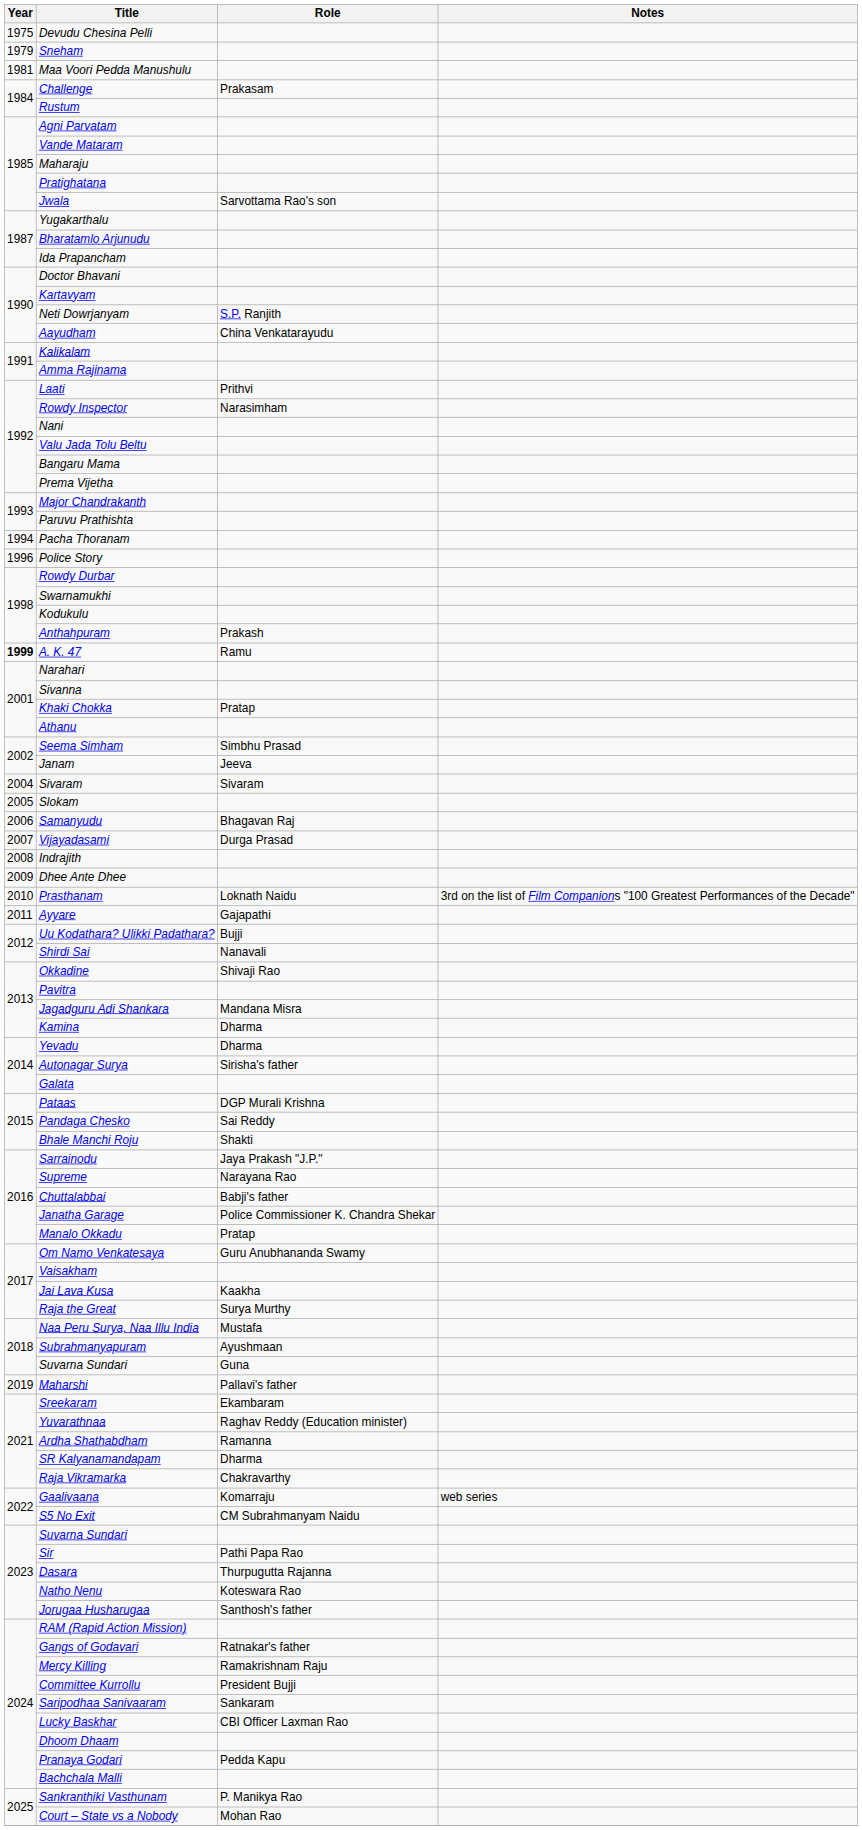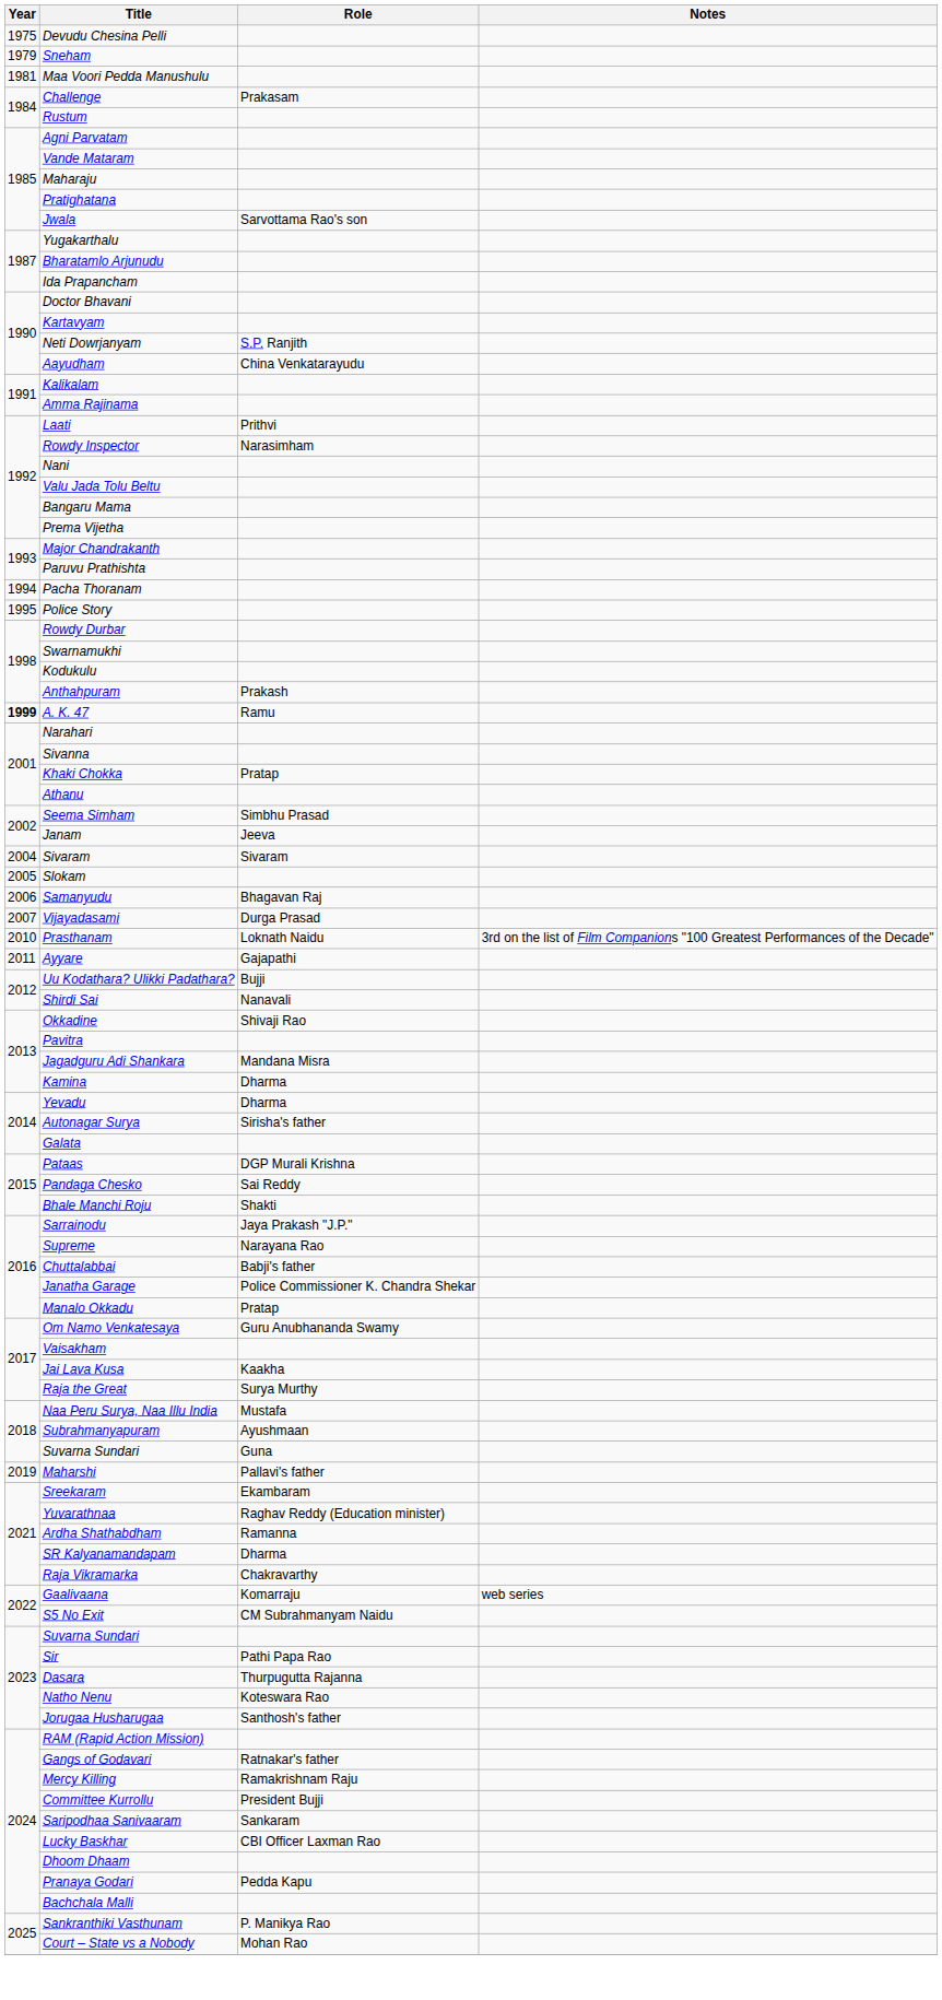 <table class="wikitable sortable">
 <tr>
 <th scope="col">Year</th>
 <th scope="col">Title</th>
 <th scope="col">Role</th>
 <th class="unsortable" scope="col">Notes</th>
 </tr>
 <tr>
 <td>1975</td>
 <td><em>Devudu Chesina Pelli</em></td>
 <td></td>
 <td></td>
 </tr>
 <tr>
 <td>1979</td>
 <td><em><a href='#'>Sneham</a></em></td>
 <td></td>
 <td></td>
 </tr>
 <tr>
 <td>1981</td>
 <td><em>Maa Voori Pedda Manushulu</em></td>
 <td></td>
 <td></td>
 </tr>
 <tr>
 <td rowspan="2">1984</td>
 <td><em><a href='#'>Challenge</a></em></td>
 <td>Prakasam</td>
 <td></td>
 </tr>
 <tr>
 <td><a href='#'><em>Rustum</em></a></td>
 <td></td>
 <td></td>
 </tr>
 <tr>
 <td rowspan="5">1985</td>
 <td><em><a href='#'>Agni Parvatam</a></em></td>
 <td></td>
 <td></td>
 </tr>
 <tr>
 <td><em><a href='#'>Vande Mataram</a></em></td>
 <td></td>
 <td></td>
 </tr>
 <tr>
 <td><em>Maharaju</em></td>
 <td></td>
 <td></td>
 </tr>
 <tr>
 <td><em><a href='#'>Pratighatana</a></em></td>
 <td></td>
 <td></td>
 </tr>
 <tr>
 <td><em><a href='#'>Jwala</a> </em></td>
 <td>Sarvottama Rao's son</td>
 <td></td>
 </tr>
 <tr>
 <td rowspan="3">1987</td>
 <td><em>Yugakarthalu</em></td>
 <td></td>
 <td></td>
 </tr>
 <tr>
 <td><em><a href='#'>Bharatamlo Arjunudu</a></em></td>
 <td></td>
 <td></td>
 </tr>
 <tr>
 <td><em>Ida Prapancham</em></td>
 <td></td>
 <td></td>
 </tr>
 <tr>
 <td rowspan="4">1990</td>
 <td><em>Doctor Bhavani</em></td>
 <td></td>
 <td></td>
 </tr>
 <tr>
 <td><em><a href='#'>Kartavyam</a></em></td>
 <td></td>
 <td></td>
 </tr>
 <tr>
 <td><em>Neti Dowrjanyam</em></td>
 <td><a href='#'>S.P.</a> Ranjith</td>
 <td></td>
 </tr>
 <tr>
 <td><em><a href='#'>Aayudham</a></em></td>
 <td>China Venkatarayudu</td>
 <td></td>
 </tr>
 <tr>
 <td rowspan="2">1991</td>
 <td><em><a href='#'>Kalikalam</a></em></td>
 <td></td>
 <td></td>
 </tr>
 <tr>
 <td><em><a href='#'>Amma Rajinama</a></em></td>
 <td></td>
 <td></td>
 </tr>
 <tr>
 <td rowspan="6">1992</td>
 <td><em><a href='#'>Laati</a></em></td>
 <td>Prithvi</td>
 <td></td>
 </tr>
 <tr>
 <td><em><a href='#'>Rowdy Inspector</a></em></td>
 <td>Narasimham</td>
 <td></td>
 </tr>
 <tr>
 <td><em>Nani</em></td>
 <td></td>
 <td></td>
 </tr>
 <tr>
 <td><em><a href='#'>Valu Jada Tolu Beltu</a></em></td>
 <td></td>
 <td></td>
 </tr>
 <tr>
 <td><em>Bangaru Mama</em></td>
 <td></td>
 <td></td>
 </tr>
 <tr>
 <td><em>Prema Vijetha</em></td>
 <td></td>
 <td></td>
 </tr>
 <tr>
 <td rowspan="2">1993</td>
 <td><em><a href='#'>Major Chandrakanth</a></em></td>
 <td></td>
 <td></td>
 </tr>
 <tr>
 <td><em>Paruvu Prathishta</em></td>
 <td></td>
 <td></td>
 </tr>
 <tr>
 <td>1994</td>
 <td><em>Pacha Thoranam</em></td>
 <td></td>
 <td></td>
 </tr>
 <tr>
-<td>1996</td>
+<td>1995</td>
 <td><em>Police Story</em></td>
 <td></td>
 <td></td>
 </tr>
 <tr>
 <td rowspan="4">1998</td>
 <td><em><a href='#'>Rowdy Durbar</a></em></td>
 <td></td>
 <td></td>
 </tr>
 <tr>
 <td><em>Swarnamukhi</em></td>
 <td></td>
 <td></td>
 </tr>
 <tr>
 <td><em>Kodukulu</em></td>
 <td></td>
 <td></td>
 </tr>
 <tr>
 <td><em><a href='#'>Anthahpuram</a></em></td>
 <td>Prakash</td>
 <td></td>
 </tr>
 <tr>
 <td><strong>1999</strong></td>
 <td><em><a href='#'>A. K. 47</a></em></td>
 <td>Ramu</td>
 <td></td>
 </tr>
 <tr>
 <td rowspan="4">2001</td>
 <td><em>Narahari</em></td>
 <td></td>
 <td></td>
 </tr>
 <tr>
 <td><em>Sivanna</em></td>
 <td></td>
 <td></td>
 </tr>
 <tr>
 <td><em><a href='#'>Khaki Chokka</a></em></td>
 <td>Pratap</td>
 <td></td>
 </tr>
 <tr>
 <td><em><a href='#'>Athanu</a></em></td>
 <td></td>
 <td></td>
 </tr>
 <tr>
 <td rowspan="2">2002</td>
 <td><em><a href='#'>Seema Simham</a></em></td>
 <td>Simbhu Prasad</td>
 <td></td>
 </tr>
 <tr>
 <td><em>Janam</em></td>
 <td>Jeeva</td>
 <td></td>
 </tr>
 <tr>
 <td>2004</td>
 <td><em>Sivaram</em></td>
 <td>Sivaram</td>
 <td></td>
 </tr>
 <tr>
 <td>2005</td>
 <td><em>Slokam</em></td>
 <td></td>
 <td></td>
 </tr>
 <tr>
 <td>2006</td>
 <td><em><a href='#'>Samanyudu</a></em></td>
 <td>Bhagavan Raj</td>
 <td></td>
 </tr>
 <tr>
 <td>2007</td>
 <td><em><a href='#'>Vijayadasami</a></em></td>
 <td>Durga Prasad</td>
-<td></td>
-</tr>
-<tr>
-<td>2008</td>
-<td><em>Indrajith</em></td>
-<td></td>
-<td></td>
-</tr>
-<tr>
-<td>2009</td>
-<td><em>Dhee Ante Dhee</em></td>
-<td></td>
 <td></td>
 </tr>
 <tr>
 <td>2010</td>
 <td><em><a href='#'>Prasthanam</a></em></td>
 <td>Loknath Naidu</td>
 <td>3rd on the list of <em><a href='#'>Film Companion</a></em>s "100 Greatest Performances of the Decade"</td>
 </tr>
 <tr>
 <td>2011</td>
 <td><em><a href='#'>Ayyare</a></em></td>
 <td>Gajapathi</td>
 <td></td>
 </tr>
 <tr>
 <td rowspan="2">2012</td>
 <td><em><a href='#'>Uu Kodathara? Ulikki Padathara?</a></em></td>
 <td>Bujji</td>
 <td></td>
 </tr>
 <tr>
 <td><em><a href='#'>Shirdi Sai</a></em></td>
 <td>Nanavali</td>
 <td></td>
 </tr>
 <tr>
 <td rowspan="4">2013</td>
 <td><em><a href='#'>Okkadine</a></em></td>
 <td>Shivaji Rao</td>
 <td></td>
 </tr>
 <tr>
 <td><em><a href='#'>Pavitra</a></em></td>
 <td></td>
 <td></td>
 </tr>
 <tr>
 <td><em><a href='#'>Jagadguru Adi Shankara</a></em></td>
 <td>Mandana Misra</td>
 <td></td>
 </tr>
 <tr>
 <td><em><a href='#'>Kamina</a></em></td>
 <td>Dharma</td>
 <td></td>
 </tr>
 <tr>
 <td rowspan="3">2014</td>
 <td><em><a href='#'>Yevadu</a></em></td>
 <td>Dharma</td>
 <td></td>
 </tr>
 <tr>
 <td><em><a href='#'>Autonagar Surya</a></em></td>
 <td>Sirisha's father</td>
 <td></td>
 </tr>
 <tr>
 <td><em><a href='#'>Galata</a></em></td>
 <td></td>
 <td></td>
 </tr>
 <tr>
 <td rowspan="3">2015</td>
 <td><em><a href='#'>Pataas</a></em></td>
 <td>DGP Murali Krishna</td>
 <td></td>
 </tr>
 <tr>
 <td><em><a href='#'>Pandaga Chesko</a></em></td>
 <td>Sai Reddy</td>
 <td></td>
 </tr>
 <tr>
 <td><em><a href='#'>Bhale Manchi Roju</a></em></td>
 <td>Shakti</td>
 <td></td>
 </tr>
 <tr>
 <td rowspan="5">2016</td>
 <td><em><a href='#'>Sarrainodu</a></em></td>
 <td>Jaya Prakash "J.P."</td>
 <td></td>
 </tr>
 <tr>
 <td><em><a href='#'>Supreme</a></em></td>
 <td>Narayana Rao</td>
 <td></td>
 </tr>
 <tr>
 <td><em><a href='#'>Chuttalabbai</a></em></td>
 <td>Babji's father</td>
 <td></td>
 </tr>
 <tr>
 <td><em><a href='#'>Janatha Garage</a></em></td>
 <td>Police Commissioner K. Chandra Shekar</td>
 <td></td>
 </tr>
 <tr>
 <td><em><a href='#'>Manalo Okkadu</a></em></td>
 <td>Pratap</td>
 <td></td>
 </tr>
 <tr>
 <td rowspan="4">2017</td>
 <td><em><a href='#'>Om Namo Venkatesaya</a></em></td>
 <td>Guru Anubhananda Swamy</td>
 <td></td>
 </tr>
 <tr>
 <td><em><a href='#'>Vaisakham</a></em></td>
 <td></td>
 <td></td>
 </tr>
 <tr>
 <td><em><a href='#'>Jai Lava Kusa</a></em></td>
 <td>Kaakha</td>
 <td></td>
 </tr>
 <tr>
 <td><em><a href='#'>Raja the Great</a></em></td>
 <td>Surya Murthy</td>
 <td></td>
 </tr>
 <tr>
 <td rowspan="3">2018</td>
 <td><em><a href='#'>Naa Peru Surya, Naa Illu India</a></em></td>
 <td>Mustafa</td>
 <td></td>
 </tr>
 <tr>
 <td><em><a href='#'>Subrahmanyapuram</a></em></td>
 <td>Ayushmaan</td>
 <td></td>
 </tr>
 <tr>
 <td><em>Suvarna Sundari</em></td>
 <td>Guna</td>
 <td></td>
 </tr>
 <tr>
 <td>2019</td>
 <td><em><a href='#'>Maharshi</a></em></td>
 <td>Pallavi's father</td>
 <td></td>
 </tr>
 <tr>
 <td rowspan="5">2021</td>
 <td><em><a href='#'>Sreekaram</a></em></td>
 <td>Ekambaram</td>
 <td></td>
 </tr>
 <tr>
 <td><em><a href='#'>Yuvarathnaa</a></em></td>
 <td>Raghav Reddy (Education minister)</td>
 <td></td>
 </tr>
 <tr>
 <td><em><a href='#'>Ardha Shathabdham</a></em></td>
 <td>Ramanna</td>
 <td></td>
 </tr>
 <tr>
 <td><em><a href='#'>SR Kalyanamandapam</a></em></td>
 <td>Dharma</td>
 <td></td>
 </tr>
 <tr>
 <td><em><a href='#'>Raja Vikramarka</a></em></td>
 <td>Chakravarthy</td>
 <td></td>
 </tr>
 <tr>
 <td rowspan="2">2022</td>
 <td><em><a href='#'>Gaalivaana</a></em></td>
 <td>Komarraju</td>
 <td>web series</td>
 </tr>
 <tr>
 <td><em><a href='#'>S5 No Exit</a></em></td>
 <td>CM Subrahmanyam Naidu</td>
 <td></td>
 </tr>
 <tr>
 <td rowspan="5">2023</td>
 <td><em><a href='#'>Suvarna Sundari</a></em></td>
 <td></td>
 <td></td>
 </tr>
 <tr>
 <td><em><a href='#'>Sir</a></em></td>
 <td>Pathi Papa Rao</td>
 <td></td>
 </tr>
 <tr>
 <td><em><a href='#'>Dasara</a></em></td>
 <td>Thurpugutta Rajanna</td>
 <td></td>
 </tr>
 <tr>
 <td><em><a href='#'>Natho Nenu</a></em></td>
 <td>Koteswara Rao</td>
 <td></td>
 </tr>
 <tr>
 <td><em><a href='#'>Jorugaa Husharugaa</a></em></td>
 <td>Santhosh's father</td>
 <td></td>
 </tr>
 <tr>
 <td rowspan="9">2024</td>
 <td><em><a href='#'>RAM (Rapid Action Mission)</a></em></td>
 <td></td>
 <td></td>
 </tr>
 <tr>
 <td><em><a href='#'>Gangs of Godavari</a></em></td>
 <td>Ratnakar's father</td>
 <td></td>
 </tr>
 <tr>
 <td><em><a href='#'>Mercy Killing</a></em></td>
 <td>Ramakrishnam Raju</td>
 <td></td>
 </tr>
 <tr>
 <td><em><a href='#'>Committee Kurrollu</a></em></td>
 <td>President Bujji</td>
 <td></td>
 </tr>
 <tr>
 <td><em><a href='#'>Saripodhaa Sanivaaram</a></em></td>
 <td>Sankaram</td>
 <td></td>
 </tr>
 <tr>
 <td><em><a href='#'>Lucky Baskhar</a></em></td>
 <td>CBI Officer Laxman Rao</td>
 <td></td>
 </tr>
 <tr>
 <td><em><a href='#'>Dhoom Dhaam</a></em></td>
 <td></td>
 <td></td>
 </tr>
 <tr>
 <td><em><a href='#'>Pranaya Godari</a></em></td>
 <td>Pedda Kapu</td>
 <td></td>
 </tr>
 <tr>
 <td><em><a href='#'>Bachchala Malli</a></em></td>
 <td></td>
 <td></td>
 </tr>
 <tr>
 <td rowspan="2">2025</td>
 <td><em><a href='#'>Sankranthiki Vasthunam</a></em></td>
 <td>P. Manikya Rao</td>
 </tr>
 <tr>
 <td><a href='#'><em>Court – State vs a Nobody</em></a></td>
 <td>Mohan Rao</td>
 <td></td>
 </tr>
 <tr>
 </tr>
 </table>
